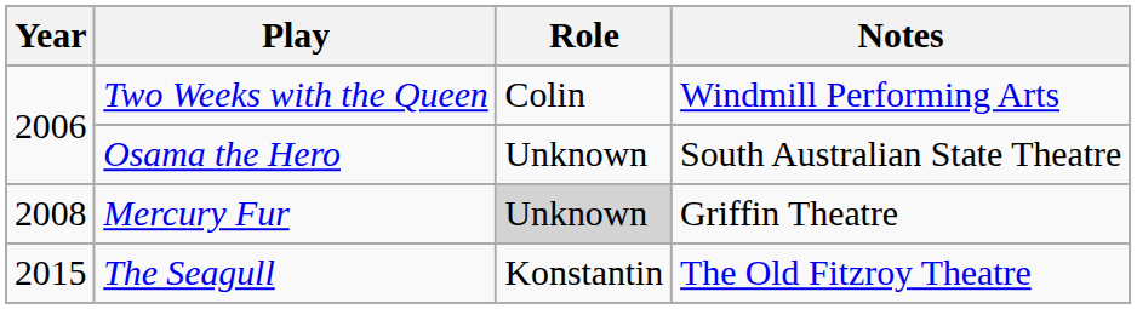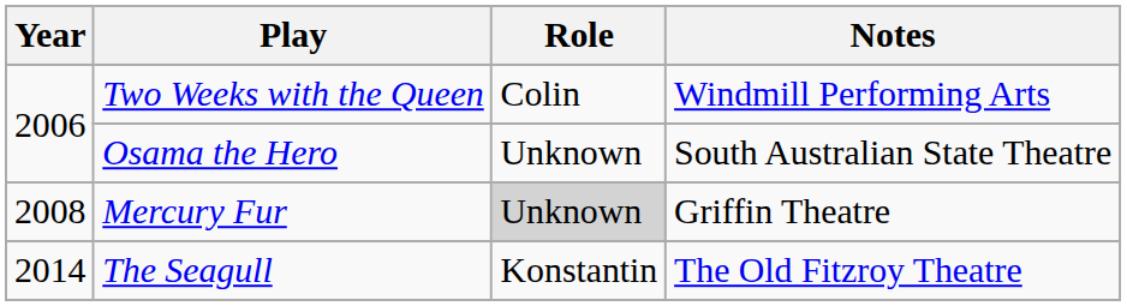 <table class="wikitable" style="font-size: 95%;">
 <tr>
 <th>Year</th>
 <th>Play</th>
 <th>Role</th>
 <th>Notes</th>
 </tr>
 <tr>
 <td rowspan="2">2006</td>
 <td><em><a href='#'>Two Weeks with the Queen</a></em></td>
 <td>Colin</td>
 <td><a href='#'>Windmill Performing Arts</a></td>
 </tr>
 <tr>
 <td><em><a href='#'>Osama the Hero</a></em></td>
 <td>Unknown</td>
 <td>South Australian State Theatre</td>
 </tr>
 <tr>
 <td>2008</td>
 <td><em><a href='#'>Mercury Fur</a></em></td>
 <td style="background: lightgrey;">Unknown</td>
 <td>Griffin Theatre</td>
 </tr>
 <tr>
-<td>2015</td>
+<td>2014</td>
 <td><em><a href='#'>The Seagull</a></em></td>
 <td>Konstantin</td>
 <td><a href='#'>The Old Fitzroy Theatre</a></td>
 </tr>
 </table>
